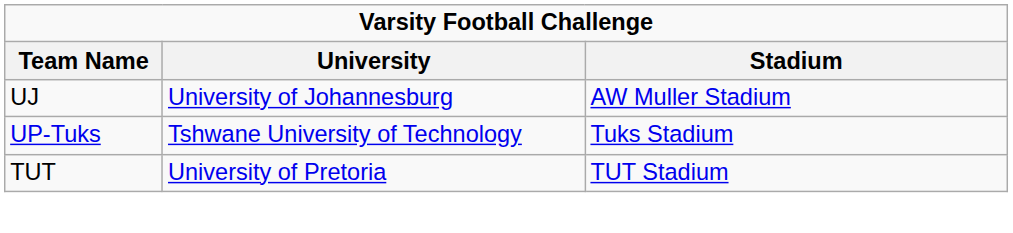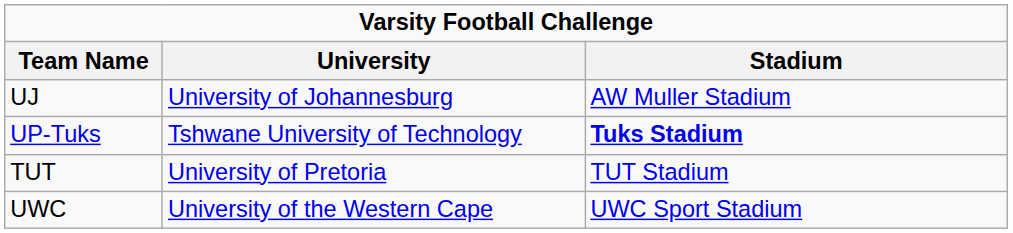 <table class="wikitable">
 <tr>
 <td colspan=3 align=center><strong>Varsity Football Challenge</strong></td>
 </tr>
 <tr>
 <th width="100">Team Name</th>
 <th width="280">University</th>
 <th width="280">Stadium</th>
 </tr>
 <tr>
 <td>UJ</td>
 <td><a href='#'>University of Johannesburg</a></td>
 <td><a href='#'>AW Muller Stadium</a></td>
 </tr>
 <tr>
 <td><a href='#'>UP-Tuks</a></td>
 <td><a href='#'>Tshwane University of Technology</a></td>
-<td><a href='#'>Tuks Stadium</a></td>
+<td><strong><a href='#'>Tuks Stadium</a></strong></td>
 </tr>
 <tr>
 <td>TUT</td>
 <td><a href='#'>University of Pretoria</a></td>
 <td><a href='#'>TUT Stadium</a></td>
 </tr>
+<tr>
+<td>UWC</td>
+<td><a href='#'>University of the Western Cape</a></td>
+<td><a href='#'>UWC Sport Stadium</a></td>
+</tr>
 </table>
